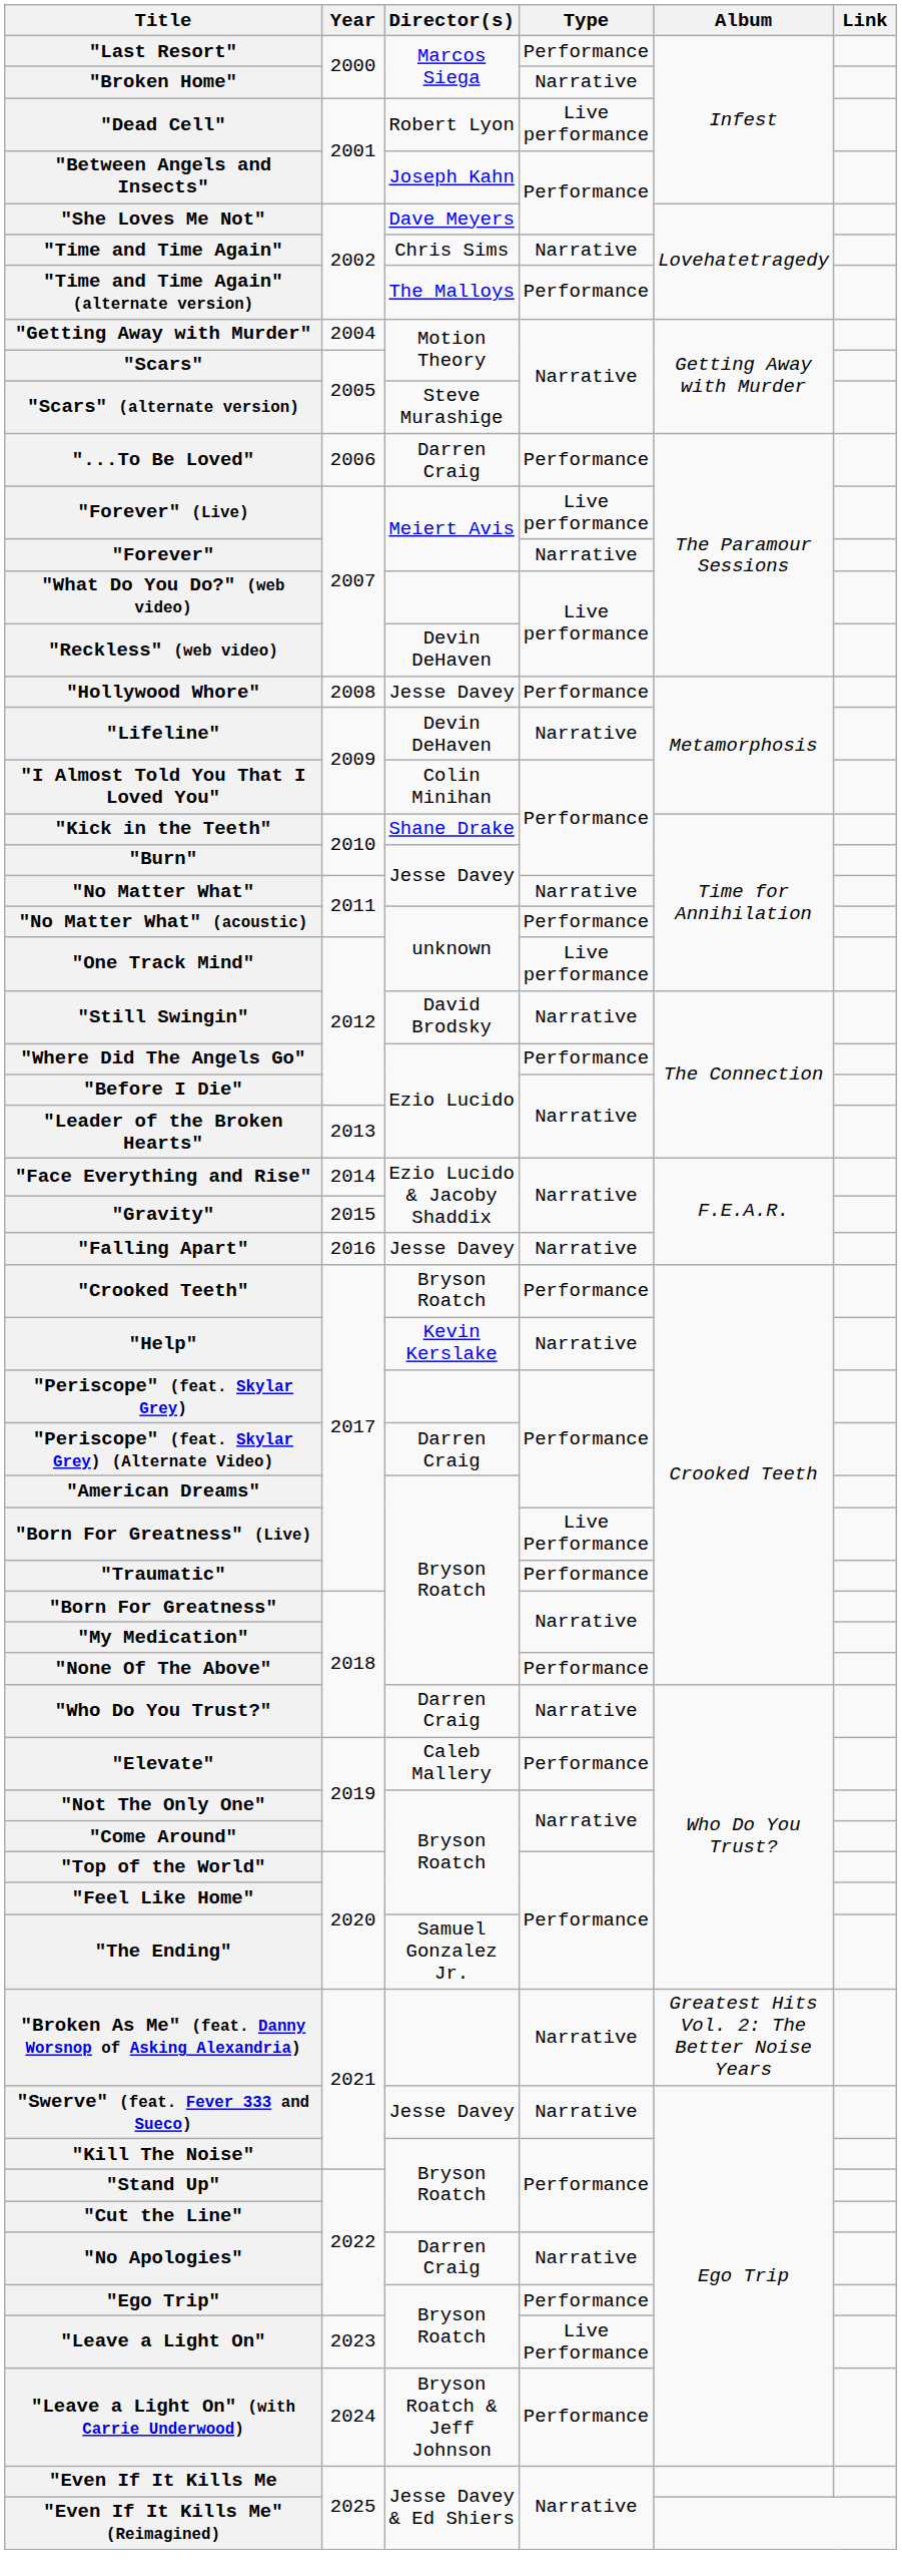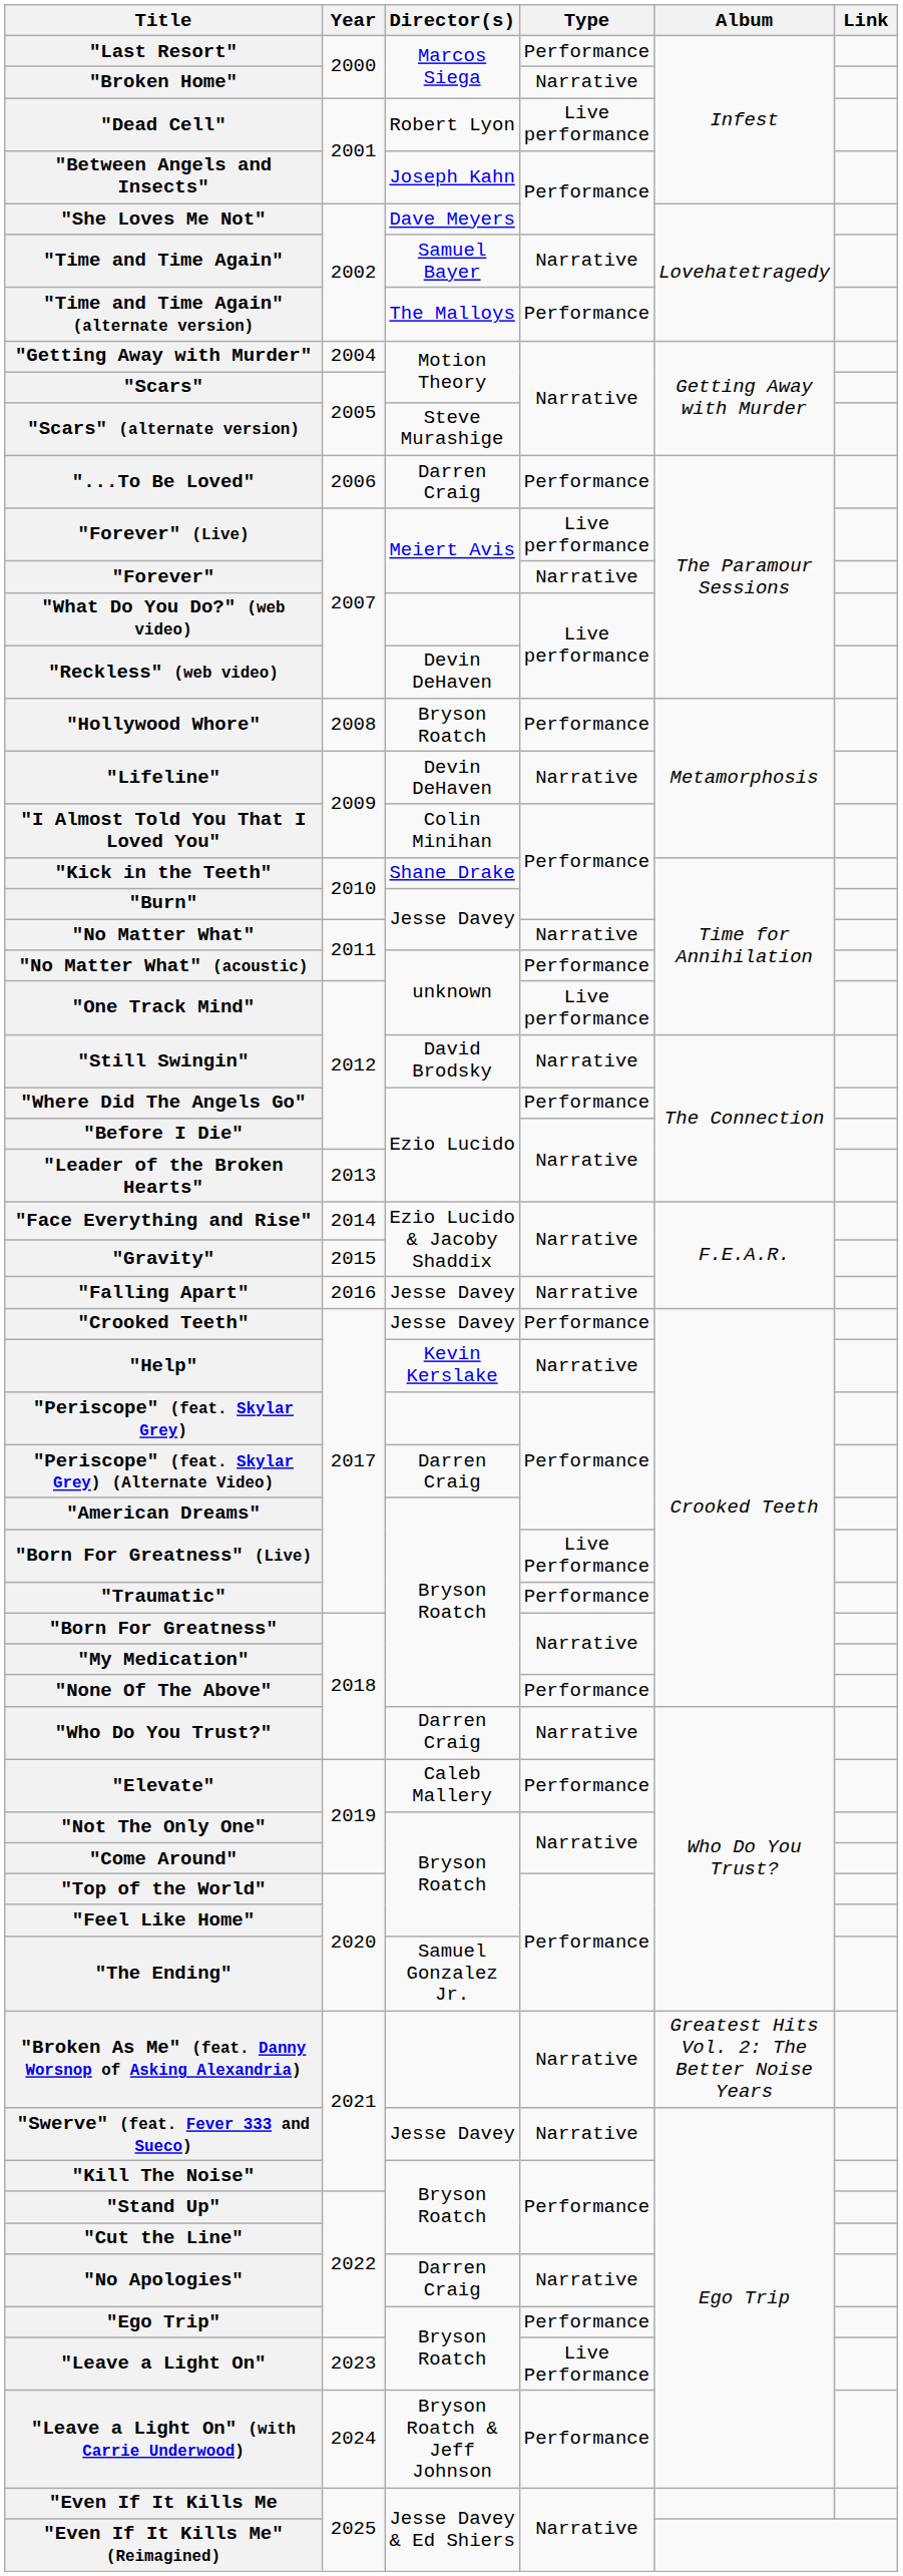 <table class="wikitable plainrowheaders" style="text-align:center;">
 <tr>
 <th scope="col" style="width:20em;">Title</th>
 <th scope="col" style="width:3em;">Year</th>
 <th scope="col">Director(s)</th>
 <th scope="col">Type</th>
 <th scope="col">Album</th>
 <th scope="col" style="width:3em;">Link</th>
 </tr>
 <tr>
 <th scope="row">"Last Resort"</th>
 <td rowspan="2">2000</td>
 <td rowspan="2"><a href='#'>Marcos Siega</a></td>
 <td>Performance</td>
 <td rowspan="4"><em>Infest</em></td>
 <td></td>
 </tr>
 <tr>
 <th scope="row">"Broken Home"</th>
 <td>Narrative</td>
 <td></td>
 </tr>
 <tr>
 <th scope="row">"Dead Cell"</th>
 <td rowspan="2">2001</td>
 <td>Robert Lyon</td>
 <td>Live performance</td>
 <td></td>
 </tr>
 <tr>
 <th scope="row">"Between Angels and Insects"</th>
 <td><a href='#'>Joseph Kahn</a></td>
 <td rowspan="2">Performance</td>
 <td></td>
 </tr>
 <tr>
 <th scope="row">"She Loves Me Not"</th>
 <td rowspan="3">2002</td>
 <td><a href='#'>Dave Meyers</a></td>
 <td rowspan="3"><em>Lovehatetragedy</em></td>
 <td></td>
 </tr>
 <tr>
 <th scope="row">"Time and Time Again"</th>
-<td>Chris Sims</td>
+<td><a href='#'>Samuel Bayer</a></td>
 <td>Narrative</td>
 <td></td>
 </tr>
 <tr>
 <th scope="row">"Time and Time Again" <small>(alternate version)</small></th>
 <td><a href='#'>The Malloys</a></td>
 <td>Performance</td>
 <td></td>
 </tr>
 <tr>
 <th scope="row">"Getting Away with Murder"</th>
 <td>2004</td>
 <td rowspan="2">Motion Theory</td>
 <td rowspan="3">Narrative</td>
 <td rowspan="3"><em>Getting Away with Murder</em></td>
 <td></td>
 </tr>
 <tr>
 <th scope="row">"Scars"</th>
 <td rowspan="2">2005</td>
 <td></td>
 </tr>
 <tr>
 <th scope="row">"Scars" <small>(alternate version)</small></th>
 <td>Steve Murashige</td>
 <td></td>
 </tr>
 <tr>
 <th scope="row">"...To Be Loved"</th>
 <td>2006</td>
 <td>Darren Craig</td>
 <td>Performance</td>
 <td rowspan="5"><em>The Paramour Sessions</em></td>
 <td></td>
 </tr>
 <tr>
 <th scope="row">"Forever" <small>(Live)</small></th>
 <td rowspan="4">2007</td>
 <td rowspan="2"><a href='#'>Meiert Avis</a></td>
 <td>Live performance</td>
 <td></td>
 </tr>
 <tr>
 <th scope="row">"Forever"</th>
 <td>Narrative</td>
 <td></td>
 </tr>
 <tr>
 <th scope="row">"What Do You Do?" <small>(web video)</small></th>
 <td></td>
 <td rowspan="2">Live performance</td>
 <td></td>
 </tr>
 <tr>
 <th scope="row">"Reckless" <small>(web video)</small></th>
 <td>Devin DeHaven</td>
 <td></td>
 </tr>
 <tr>
 <th scope="row">"Hollywood Whore"</th>
 <td>2008</td>
-<td>Jesse Davey</td>
+<td>Bryson Roatch</td>
 <td>Performance</td>
 <td rowspan="3"><em>Metamorphosis</em></td>
 <td></td>
 </tr>
 <tr>
 <th scope="row">"Lifeline"</th>
 <td rowspan="2">2009</td>
 <td>Devin DeHaven</td>
 <td>Narrative</td>
 <td></td>
 </tr>
 <tr>
 <th scope="row">"I Almost Told You That I Loved You"</th>
 <td>Colin Minihan</td>
 <td rowspan="3">Performance</td>
 <td></td>
 </tr>
 <tr>
 <th scope="row">"Kick in the Teeth"</th>
 <td rowspan="2">2010</td>
 <td><a href='#'>Shane Drake</a></td>
 <td rowspan="5"><em>Time for Annihilation</em></td>
 <td></td>
 </tr>
 <tr>
 <th scope="row">"Burn"</th>
 <td rowspan="2">Jesse Davey</td>
 <td></td>
 </tr>
 <tr>
 <th scope="row">"No Matter What"</th>
 <td rowspan="2">2011</td>
 <td>Narrative</td>
 <td></td>
 </tr>
 <tr>
 <th scope="row">"No Matter What" <small>(acoustic)</small></th>
 <td rowspan="2">unknown</td>
 <td>Performance</td>
 <td></td>
 </tr>
 <tr>
 <th scope="row">"One Track Mind"</th>
 <td rowspan="4">2012</td>
 <td>Live performance</td>
 <td></td>
 </tr>
 <tr>
 <th scope="row">"Still Swingin"</th>
 <td>David Brodsky</td>
 <td>Narrative</td>
 <td rowspan="4"><em>The Connection</em></td>
 <td></td>
 </tr>
 <tr>
 <th scope="row">"Where Did The Angels Go"</th>
 <td rowspan="3">Ezio Lucido</td>
 <td>Performance</td>
 <td></td>
 </tr>
 <tr>
 <th scope="row">"Before I Die"</th>
 <td rowspan="2">Narrative</td>
 <td></td>
 </tr>
 <tr>
 <th scope="row">"Leader of the Broken Hearts"</th>
 <td>2013</td>
 <td></td>
 </tr>
 <tr>
 <th scope="row">"Face Everything and Rise"</th>
 <td>2014</td>
 <td rowspan="2">Ezio Lucido & Jacoby Shaddix</td>
 <td rowspan="2">Narrative</td>
 <td rowspan="3"><em>F.E.A.R.</em></td>
 <td></td>
 </tr>
 <tr>
 <th scope="row">"Gravity"</th>
 <td>2015</td>
 <td></td>
 </tr>
 <tr>
 <th scope="row">"Falling Apart"</th>
 <td>2016</td>
 <td>Jesse Davey</td>
 <td>Narrative</td>
 <td></td>
 </tr>
 <tr>
 <th scope="row">"Crooked Teeth"</th>
 <td rowspan="7">2017</td>
-<td>Bryson Roatch</td>
+<td>Jesse Davey</td>
 <td>Performance</td>
 <td rowspan="10"><em>Crooked Teeth</em></td>
 <td></td>
 </tr>
 <tr>
 <th scope="row">"Help"</th>
 <td><a href='#'>Kevin Kerslake</a></td>
 <td>Narrative</td>
 <td></td>
 </tr>
 <tr>
 <th scope="row">"Periscope" <small>(feat. <a href='#'>Skylar Grey</a>)</small></th>
 <td></td>
 <td rowspan="3">Performance</td>
 <td></td>
 </tr>
 <tr>
 <th scope="row">"Periscope" <small>(feat. <a href='#'>Skylar Grey</a>)</small> <small>(Alternate Video)</small></th>
 <td>Darren Craig</td>
 <td></td>
 </tr>
 <tr>
 <th scope="row">"American Dreams"</th>
 <td rowspan="6">Bryson Roatch</td>
 <td></td>
 </tr>
 <tr>
 <th scope="row">"Born For Greatness" <small>(Live)</small></th>
 <td>Live Performance</td>
 <td></td>
 </tr>
 <tr>
 <th scope="row">"Traumatic"</th>
 <td>Performance</td>
 <td></td>
 </tr>
 <tr>
 <th scope="row">"Born For Greatness"</th>
 <td rowspan="4">2018</td>
 <td rowspan="2">Narrative</td>
 <td></td>
 </tr>
 <tr>
 <th scope="row">"My Medication"</th>
 <td></td>
 </tr>
 <tr>
 <th scope="row">"None Of The Above"</th>
 <td>Performance</td>
 <td></td>
 </tr>
 <tr>
 <th scope="row">"Who Do You Trust?"</th>
 <td>Darren Craig</td>
 <td>Narrative</td>
 <td rowspan="7"><em>Who Do You Trust?</em></td>
 <td></td>
 </tr>
 <tr>
 <th scope="row">"Elevate"</th>
 <td rowspan="3">2019</td>
 <td>Caleb Mallery</td>
 <td>Performance</td>
 <td></td>
 </tr>
 <tr>
 <th scope="row">"Not The Only One"</th>
 <td rowspan="4">Bryson Roatch</td>
 <td rowspan="2">Narrative</td>
 <td></td>
 </tr>
 <tr>
 <th scope="row">"Come Around"</th>
 <td></td>
 </tr>
 <tr>
 <th scope="row">"Top of the World"</th>
 <td rowspan="3">2020</td>
 <td rowspan="3">Performance</td>
 <td></td>
 </tr>
 <tr>
 <th scope="row">"Feel Like Home"</th>
 <td></td>
 </tr>
 <tr>
 <th scope="row">"The Ending"</th>
 <td>Samuel Gonzalez Jr.</td>
 <td></td>
 </tr>
 <tr>
 <th scope="row">"Broken As Me" <small>(feat. <a href='#'>Danny Worsnop</a> of <a href='#'>Asking Alexandria</a>)</small></th>
 <td rowspan="3">2021</td>
 <td></td>
 <td>Narrative</td>
 <td><em>Greatest Hits Vol. 2: The Better Noise Years</em></td>
 <td></td>
 </tr>
 <tr>
 <th scope="row">"Swerve" <small>(feat. <a href='#'>Fever 333</a> and <a href='#'>Sueco</a>)</small></th>
 <td>Jesse Davey</td>
 <td>Narrative</td>
 <td rowspan="8"><em>Ego Trip</em></td>
 <td></td>
 </tr>
 <tr>
 <th scope="row">"Kill The Noise"</th>
 <td rowspan="3">Bryson Roatch</td>
 <td rowspan="3">Performance</td>
 <td></td>
 </tr>
 <tr>
 <th scope="row">"Stand Up"</th>
 <td rowspan="4">2022</td>
 <td></td>
 </tr>
 <tr>
 <th scope="row">"Cut the Line"</th>
 <td></td>
 </tr>
 <tr>
 <th scope="row">"No Apologies"</th>
 <td>Darren Craig</td>
 <td>Narrative</td>
 <td></td>
 </tr>
 <tr>
 <th scope="row">"Ego Trip"</th>
 <td rowspan="2">Bryson Roatch</td>
 <td>Performance</td>
 <td></td>
 </tr>
 <tr>
 <th scope="row">"Leave a Light On"</th>
 <td>2023</td>
 <td>Live Performance</td>
 <td></td>
 </tr>
 <tr>
 <th scope="row">"Leave a Light On" <small>(with <a href='#'>Carrie Underwood</a>)</small></th>
 <td>2024</td>
 <td>Bryson Roatch & Jeff Johnson</td>
 <td>Performance</td>
 <td></td>
 </tr>
 <tr>
 <th scope="row">"Even If It Kills Me</th>
 <td rowspan="2">2025</td>
 <td rowspan="2">Jesse Davey & Ed Shiers</td>
 <td rowspan="2">Narrative</td>
 <td></td>
 <td></td>
 </tr>
 <tr>
 <th scope="row">"Even If It Kills Me" <small>(Reimagined)</small></th>
 </tr>
 </table>
